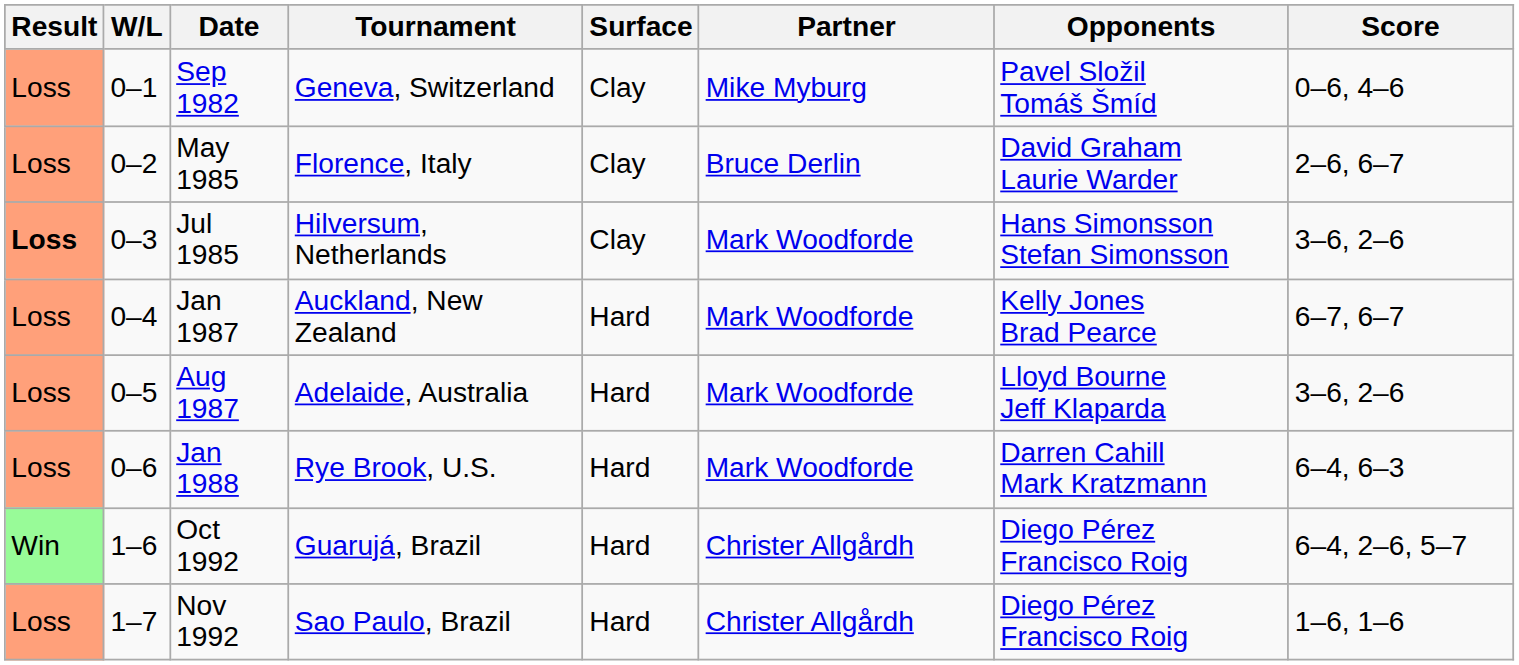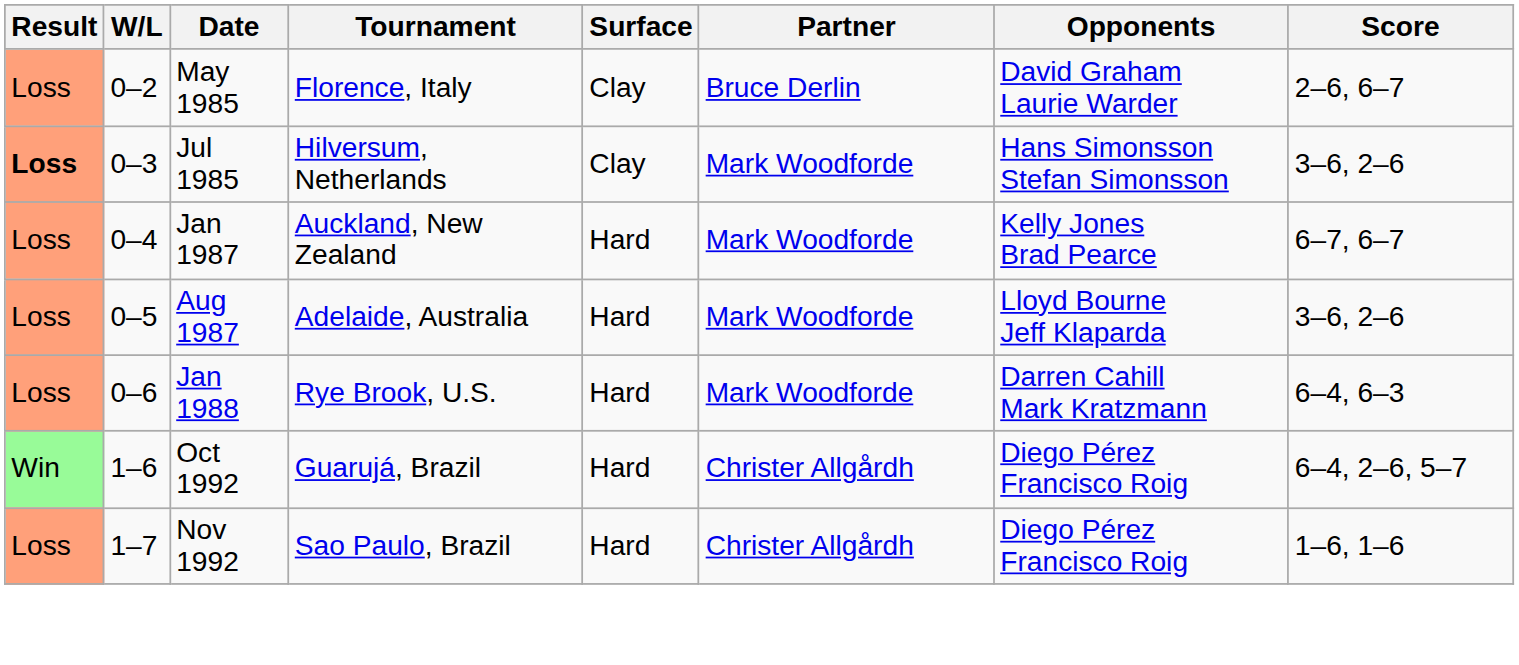 <table class="sortable wikitable">
 <tr>
 <th style="width:40px">Result</th>
 <th style="width:30px" class="unsortable">W/L</th>
 <th style="width:60px">Date</th>
 <th style="width:160px">Tournament</th>
 <th style="width:50px">Surface</th>
 <th style="width:160px">Partner</th>
 <th style="width:160px">Opponents</th>
 <th style="width:120px" class="unsortable">Score</th>
-</tr>
-<tr>
-<td style="background:#ffa07a;">Loss</td>
-<td>0–1</td>
-<td><a href='#'>Sep 1982</a></td>
-<td><a href='#'>Geneva</a>, Switzerland</td>
-<td>Clay</td>
-<td> <a href='#'>Mike Myburg</a></td>
-<td> <a href='#'>Pavel Složil </a><br> <a href='#'>Tomáš Šmíd</a></td>
-<td>0–6, 4–6</td>
 </tr>
 <tr>
 <td style="background:#ffa07a;">Loss</td>
 <td>0–2</td>
 <td>May 1985</td>
 <td><a href='#'>Florence</a>, Italy</td>
 <td>Clay</td>
 <td> <a href='#'>Bruce Derlin</a></td>
 <td> <a href='#'>David Graham</a><br> <a href='#'>Laurie Warder</a></td>
 <td>2–6, 6–7</td>
 </tr>
 <tr>
 <td style="background:#ffa07a;"><strong>Loss</strong></td>
 <td>0–3</td>
 <td>Jul 1985</td>
 <td><a href='#'>Hilversum</a>, Netherlands</td>
 <td>Clay</td>
 <td> <a href='#'>Mark Woodforde</a></td>
 <td> <a href='#'>Hans Simonsson</a><br> <a href='#'>Stefan Simonsson</a></td>
 <td>3–6, 2–6</td>
 </tr>
 <tr>
 <td style="background:#ffa07a;">Loss</td>
 <td>0–4</td>
 <td>Jan 1987</td>
 <td><a href='#'>Auckland</a>, New Zealand</td>
 <td>Hard</td>
 <td> <a href='#'>Mark Woodforde</a></td>
 <td> <a href='#'>Kelly Jones</a><br> <a href='#'>Brad Pearce</a></td>
 <td>6–7, 6–7</td>
 </tr>
 <tr>
 <td style="background:#ffa07a;">Loss</td>
 <td>0–5</td>
 <td><a href='#'>Aug 1987</a></td>
 <td><a href='#'>Adelaide</a>, Australia</td>
 <td>Hard</td>
 <td> <a href='#'>Mark Woodforde</a></td>
 <td> <a href='#'>Lloyd Bourne</a><br> <a href='#'>Jeff Klaparda</a></td>
 <td>3–6, 2–6</td>
 </tr>
 <tr>
 <td style="background:#ffa07a;">Loss</td>
 <td>0–6</td>
 <td><a href='#'>Jan 1988</a></td>
 <td><a href='#'>Rye Brook</a>, U.S.</td>
 <td>Hard</td>
 <td> <a href='#'>Mark Woodforde</a></td>
 <td> <a href='#'>Darren Cahill</a><br> <a href='#'>Mark Kratzmann</a></td>
 <td>6–4, 6–3</td>
 </tr>
 <tr>
 <td style="background:#98fb98;">Win</td>
 <td>1–6</td>
 <td>Oct 1992</td>
 <td><a href='#'>Guarujá</a>, Brazil</td>
 <td>Hard</td>
 <td> <a href='#'>Christer Allgårdh</a></td>
 <td> <a href='#'>Diego Pérez</a><br> <a href='#'>Francisco Roig</a></td>
 <td>6–4, 2–6, 5–7</td>
 </tr>
 <tr>
 <td style="background:#ffa07a;">Loss</td>
 <td>1–7</td>
 <td>Nov 1992</td>
 <td><a href='#'>Sao Paulo</a>, Brazil</td>
 <td>Hard</td>
 <td> <a href='#'>Christer Allgårdh</a></td>
 <td> <a href='#'>Diego Pérez</a><br> <a href='#'>Francisco Roig</a></td>
 <td>1–6, 1–6</td>
 </tr>
 </table>
